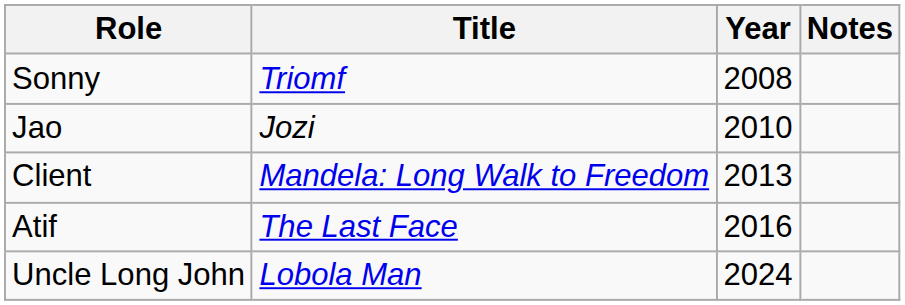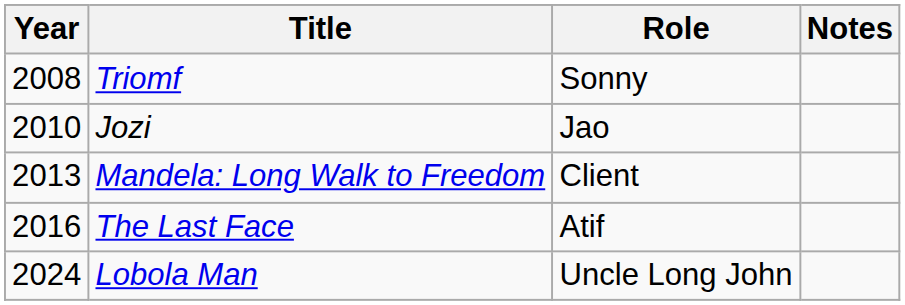 <table class="wikitable unsortable">
 <tr>
+<th>Year</th>
+<th>Title</th>
 <th>Role</th>
-<th>Title</th>
-<th>Year</th>
 <th>Notes</th>
 </tr>
 <tr>
+<td>2008</td>
+<td><em><a href='#'>Triomf</a></em></td>
 <td>Sonny</td>
-<td><em><a href='#'>Triomf</a></em></td>
-<td>2008</td>
 <td></td>
 </tr>
 <tr>
+<td>2010</td>
+<td><em>Jozi</em></td>
 <td>Jao</td>
-<td><em>Jozi</em></td>
-<td>2010</td>
 <td></td>
 </tr>
 <tr>
+<td>2013</td>
+<td><em><a href='#'>Mandela: Long Walk to Freedom</a></em></td>
 <td>Client</td>
-<td><em><a href='#'>Mandela: Long Walk to Freedom</a></em></td>
-<td>2013</td>
 <td></td>
 </tr>
 <tr>
+<td>2016</td>
+<td><em><a href='#'>The Last Face</a></em></td>
 <td>Atif</td>
-<td><em><a href='#'>The Last Face</a></em></td>
-<td>2016</td>
 <td></td>
 </tr>
 <tr>
+<td>2024</td>
+<td><em><a href='#'>Lobola Man</a></em></td>
 <td>Uncle Long John</td>
-<td><em><a href='#'>Lobola Man</a></em></td>
-<td>2024</td>
 <td></td>
 </tr>
 </table>
